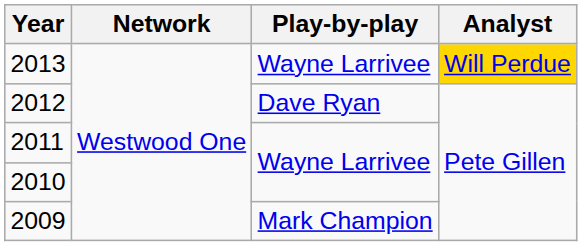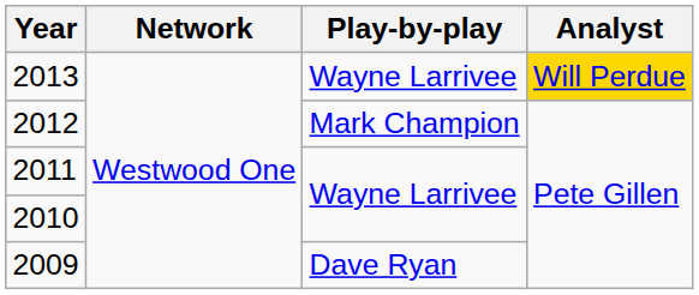 <table class="wikitable">
 <tr>
 <th>Year</th>
 <th>Network</th>
 <th>Play-by-play</th>
 <th>Analyst</th>
 </tr>
 <tr>
 <td>2013</td>
 <td rowspan=5><a href='#'>Westwood One</a></td>
 <td><a href='#'>Wayne Larrivee</a></td>
 <td style="background: gold;"><a href='#'>Will Perdue</a></td>
 </tr>
 <tr>
 <td>2012 </td>
-<td><a href='#'>Dave Ryan</a></td>
+<td><a href='#'>Mark Champion</a></td>
 <td rowspan=4><a href='#'>Pete Gillen</a></td>
 </tr>
 <tr>
 <td>2011</td>
 <td rowspan=2><a href='#'>Wayne Larrivee</a></td>
 </tr>
 <tr>
 <td>2010</td>
 </tr>
 <tr>
 <td>2009</td>
-<td><a href='#'>Mark Champion</a></td>
+<td><a href='#'>Dave Ryan</a></td>
 </tr>
 </table>
